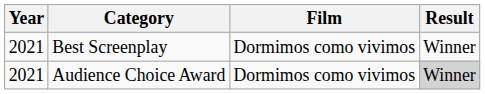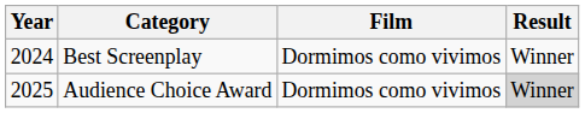 <table class="wikitable">
 <tr>
 <th>Year</th>
 <th>Category</th>
 <th>Film</th>
 <th>Result</th>
 </tr>
 <tr>
-<td>2021</td>
+<td>2024</td>
 <td>Best Screenplay</td>
 <td>Dormimos como vivimos</td>
 <td>Winner</td>
 </tr>
 <tr>
-<td>2021</td>
+<td>2025</td>
 <td>Audience Choice Award</td>
 <td>Dormimos como vivimos</td>
 <td style="background: lightgrey;">Winner</td>
 </tr>
 </table>
